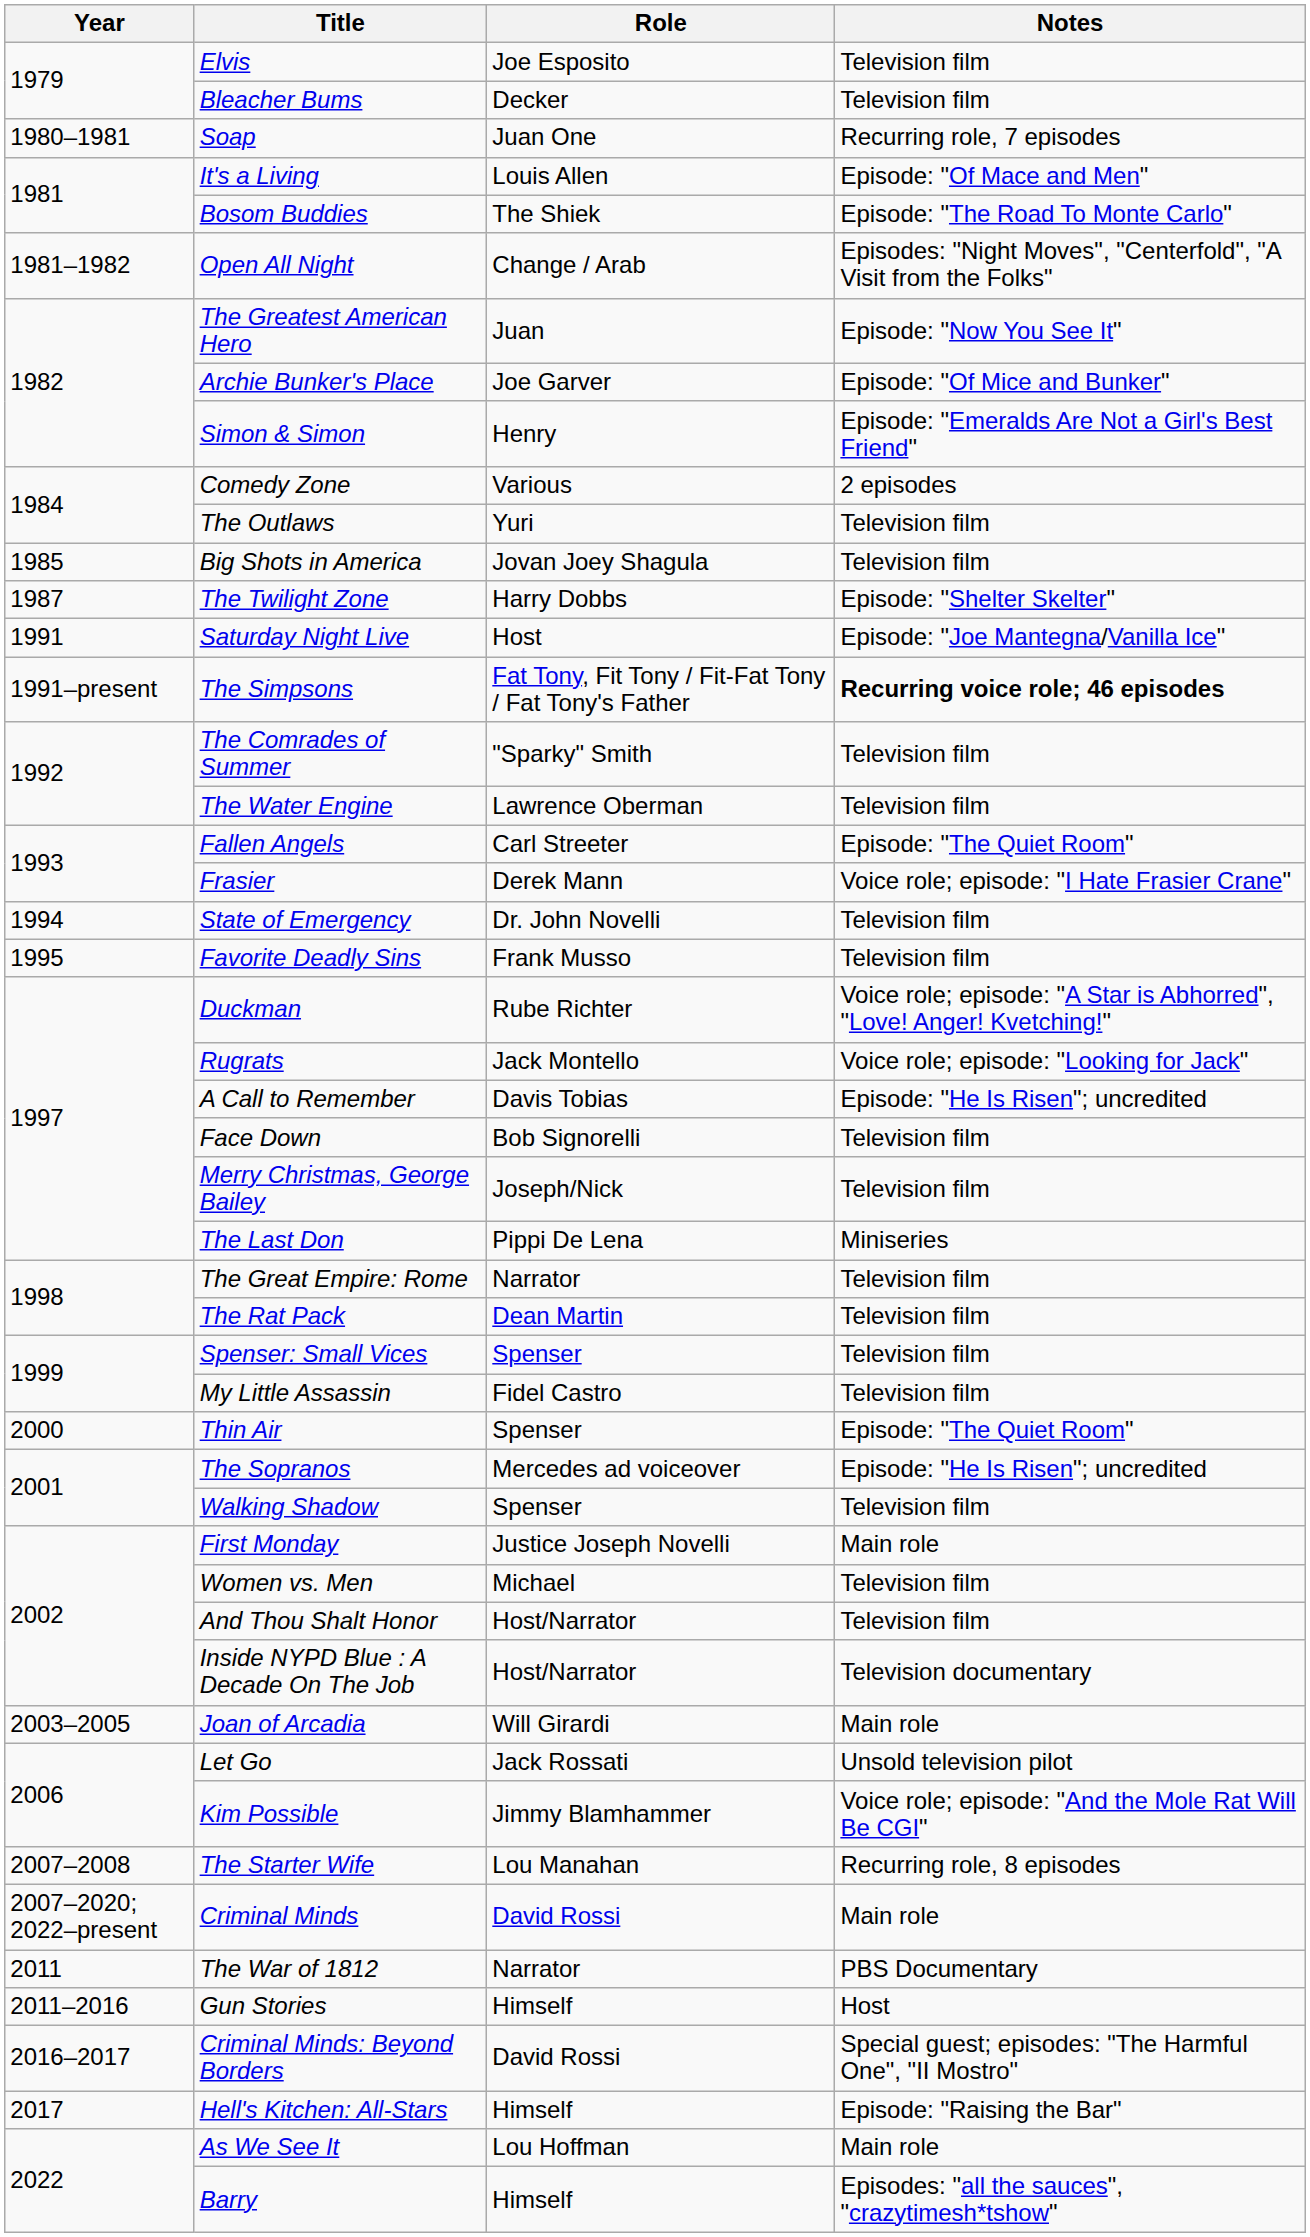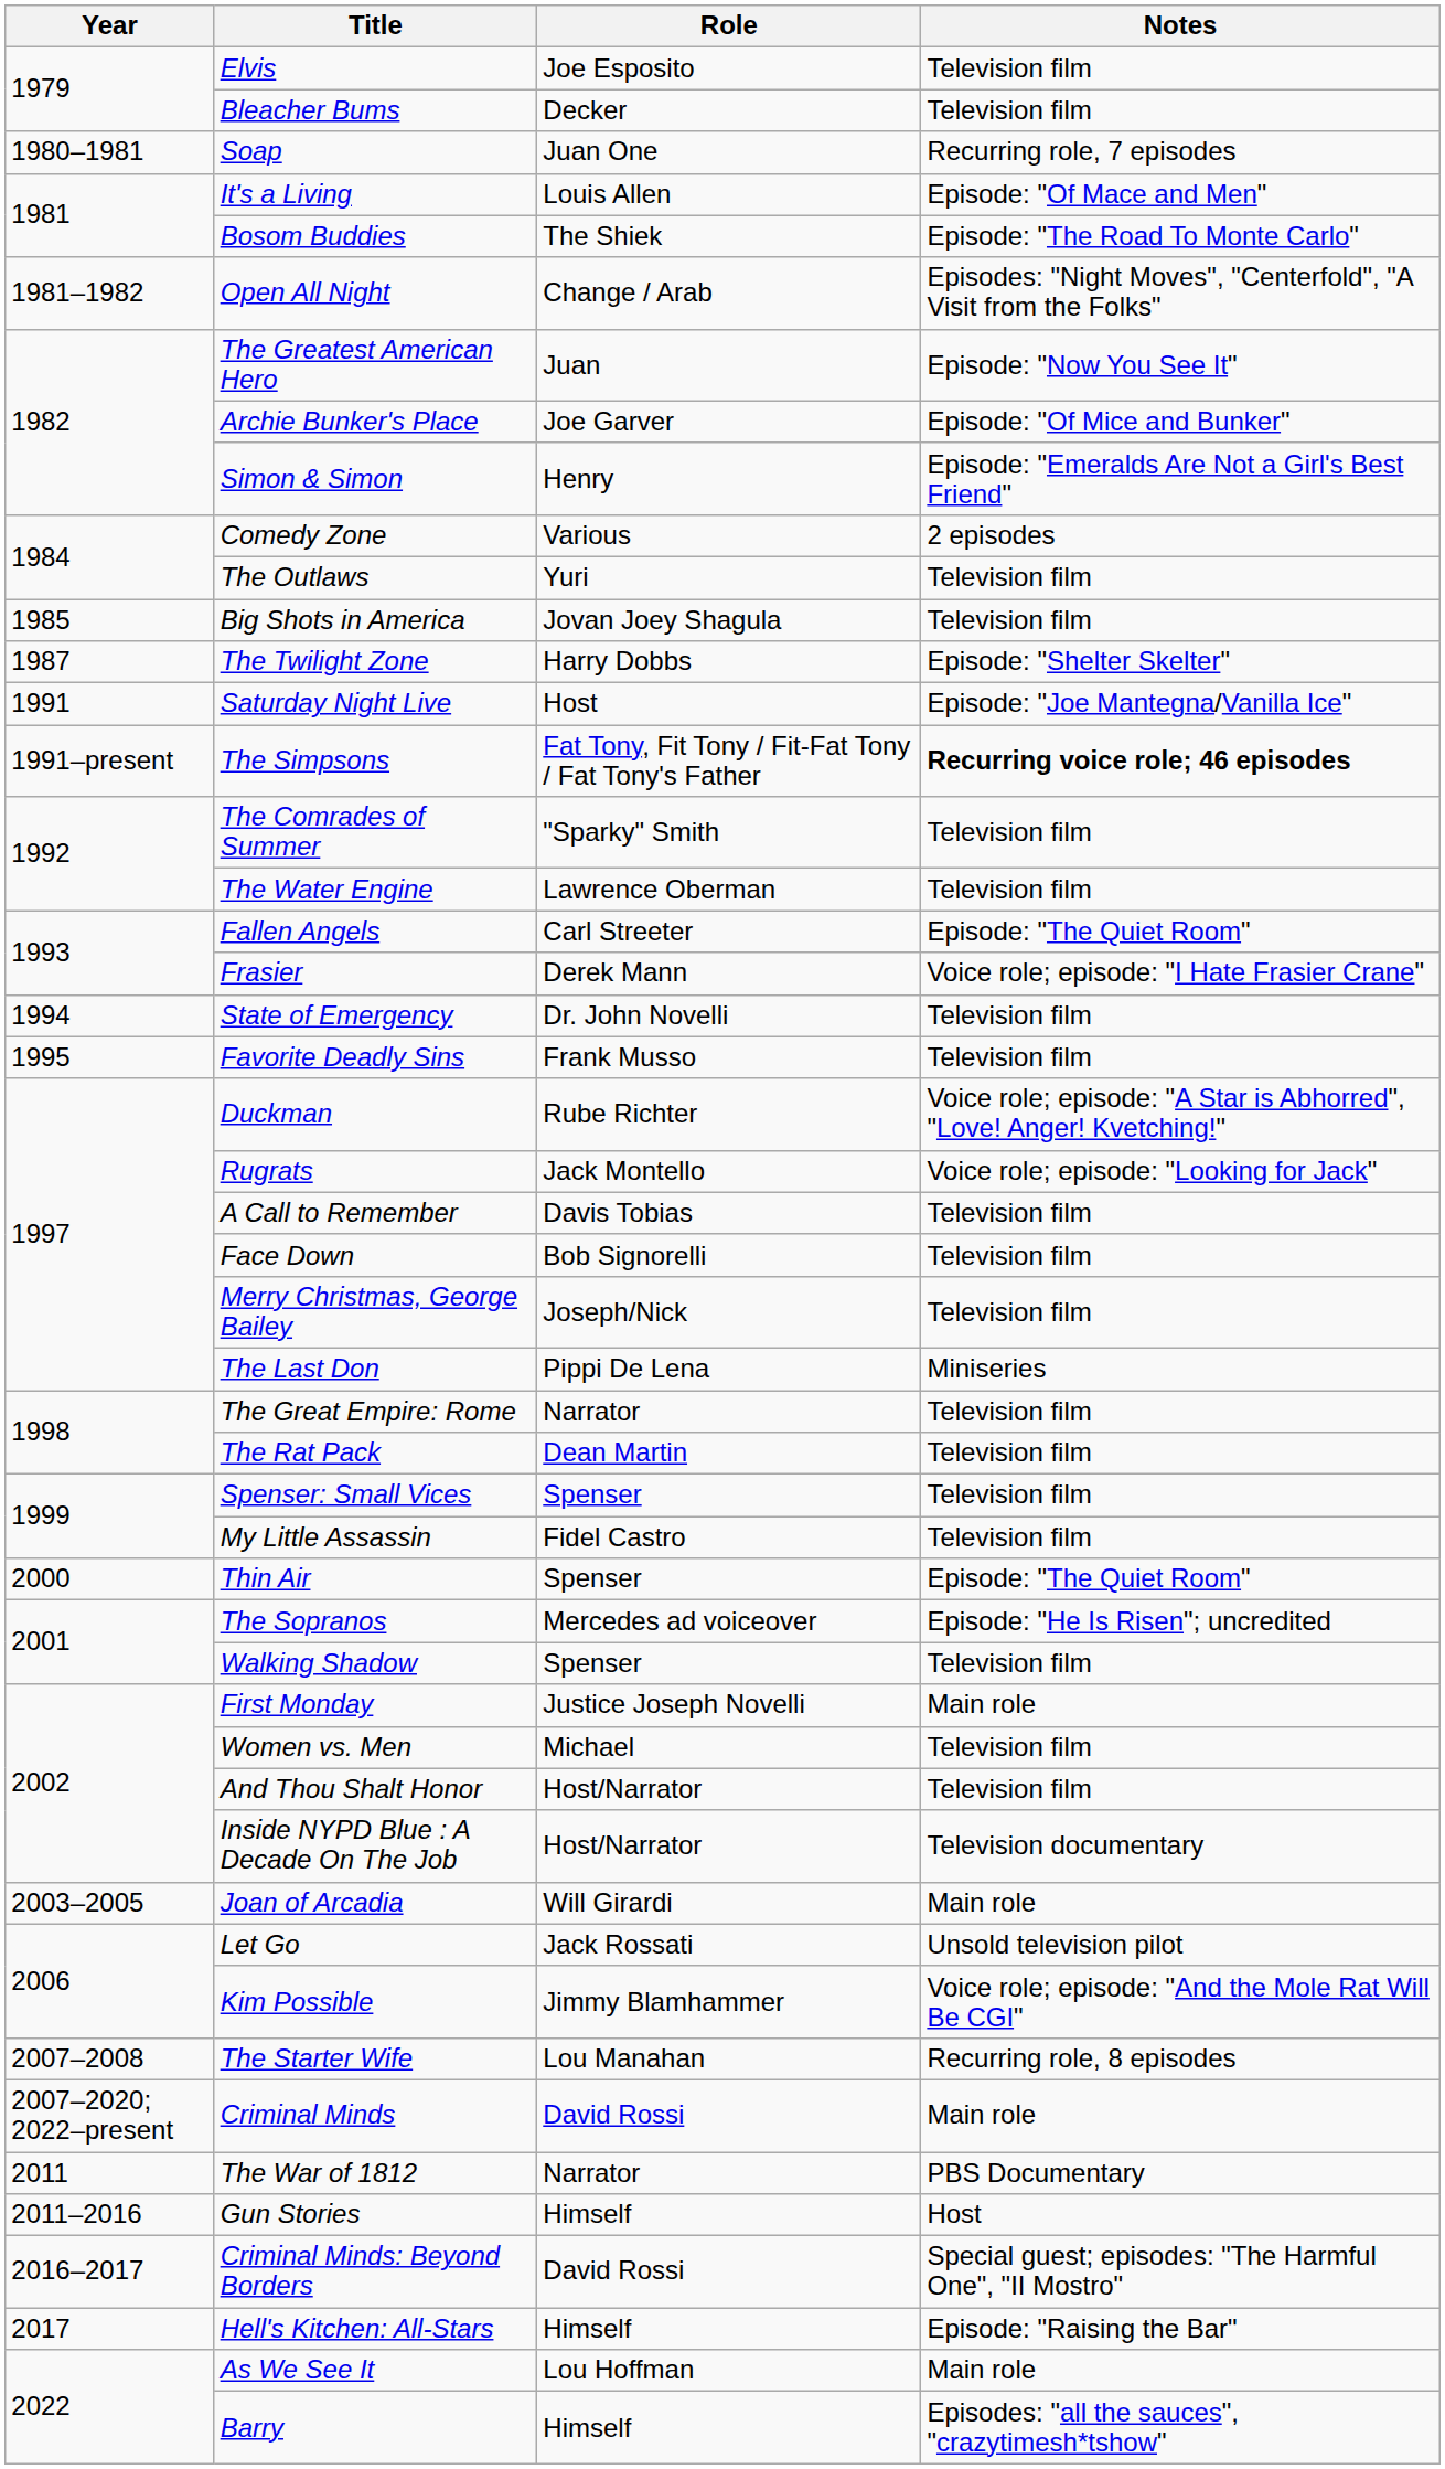 <table class="wikitable sortable">
 <tr>
 <th>Year</th>
 <th>Title</th>
 <th>Role</th>
 <th class="unsortable">Notes</th>
 </tr>
 <tr>
 <td rowspan="2">1979</td>
 <td><em><a href='#'>Elvis</a></em></td>
 <td>Joe Esposito</td>
 <td>Television film</td>
 </tr>
 <tr>
 <td><em><a href='#'>Bleacher Bums</a></em></td>
 <td>Decker</td>
 <td>Television film</td>
 </tr>
 <tr>
 <td>1980–1981</td>
 <td><em><a href='#'>Soap</a></em></td>
 <td>Juan One</td>
 <td>Recurring role, 7 episodes</td>
 </tr>
 <tr>
 <td rowspan="2">1981</td>
 <td><em><a href='#'>It's a Living</a></em></td>
 <td>Louis Allen</td>
 <td>Episode: "<a href='#'>Of Mace and Men</a>"</td>
 </tr>
 <tr>
 <td><em><a href='#'>Bosom Buddies</a></em></td>
 <td>The Shiek</td>
 <td>Episode: "<a href='#'>The Road To Monte Carlo</a>"</td>
 </tr>
 <tr>
 <td>1981–1982</td>
 <td><em><a href='#'>Open All Night</a></em></td>
 <td>Change / Arab</td>
 <td>Episodes: "Night Moves", "Centerfold", "A Visit from the Folks"</td>
 </tr>
 <tr>
 <td rowspan="3">1982</td>
 <td><em><a href='#'>The Greatest American Hero</a></em></td>
 <td>Juan</td>
 <td>Episode: "<a href='#'>Now You See It</a>"</td>
 </tr>
 <tr>
 <td><em><a href='#'>Archie Bunker's Place</a></em></td>
 <td>Joe Garver</td>
 <td>Episode: "<a href='#'>Of Mice and Bunker</a>"</td>
 </tr>
 <tr>
 <td><em><a href='#'>Simon & Simon</a></em></td>
 <td>Henry</td>
 <td>Episode: "<a href='#'>Emeralds Are Not a Girl's Best Friend</a>"</td>
 </tr>
 <tr>
 <td rowspan="2">1984</td>
 <td><em>Comedy Zone</em></td>
 <td>Various</td>
 <td>2 episodes</td>
 </tr>
 <tr>
 <td><em>The Outlaws</em></td>
 <td>Yuri</td>
 <td>Television film</td>
 </tr>
 <tr>
 <td>1985</td>
 <td><em>Big Shots in America</em></td>
 <td>Jovan Joey Shagula</td>
 <td>Television film</td>
 </tr>
 <tr>
 <td>1987</td>
 <td><em><a href='#'>The Twilight Zone</a></em></td>
 <td>Harry Dobbs</td>
 <td>Episode: "<a href='#'>Shelter Skelter</a>"</td>
 </tr>
 <tr>
 <td>1991</td>
 <td><em><a href='#'>Saturday Night Live</a></em></td>
 <td>Host</td>
 <td>Episode: "<a href='#'>Joe Mantegna</a>/<a href='#'>Vanilla Ice</a>"</td>
 </tr>
 <tr>
 <td>1991–present</td>
 <td><em><a href='#'>The Simpsons</a></em></td>
 <td><a href='#'>Fat Tony</a>, Fit Tony / Fit-Fat Tony / Fat Tony's Father</td>
 <td><strong>Recurring voice role; 46 episodes</strong></td>
 </tr>
 <tr>
 <td rowspan="2">1992</td>
 <td><em><a href='#'>The Comrades of Summer</a></em></td>
 <td>"Sparky" Smith</td>
 <td>Television film</td>
 </tr>
 <tr>
 <td><em><a href='#'>The Water Engine</a></em></td>
 <td>Lawrence Oberman</td>
 <td>Television film</td>
 </tr>
 <tr>
 <td rowspan="2">1993</td>
 <td><em><a href='#'>Fallen Angels</a></em></td>
 <td>Carl Streeter</td>
 <td>Episode: "<a href='#'>The Quiet Room</a>"</td>
 </tr>
 <tr>
 <td><em><a href='#'>Frasier</a></em></td>
 <td>Derek Mann</td>
 <td>Voice role; episode: "<a href='#'>I Hate Frasier Crane</a>"</td>
 </tr>
 <tr>
 <td>1994</td>
 <td><em><a href='#'>State of Emergency</a></em></td>
 <td>Dr. John Novelli</td>
 <td>Television film</td>
 </tr>
 <tr>
 <td>1995</td>
 <td><em><a href='#'>Favorite Deadly Sins</a></em></td>
 <td>Frank Musso</td>
 <td>Television film</td>
 </tr>
 <tr>
 <td rowspan="6">1997</td>
 <td><em><a href='#'>Duckman</a></em></td>
 <td>Rube Richter</td>
 <td>Voice role; episode: "<a href='#'>A Star is Abhorred</a>", "<a href='#'>Love! Anger! Kvetching!</a>"</td>
 </tr>
 <tr>
 <td><em><a href='#'>Rugrats</a></em></td>
 <td>Jack Montello</td>
 <td>Voice role; episode: "<a href='#'>Looking for Jack</a>"</td>
 </tr>
 <tr>
 <td><em>A Call to Remember</em></td>
 <td>Davis Tobias</td>
-<td>Episode: "<a href='#'>He Is Risen</a>"; uncredited</td>
+<td>Television film</td>
 </tr>
 <tr>
 <td><em>Face Down</em></td>
 <td>Bob Signorelli</td>
 <td>Television film</td>
 </tr>
 <tr>
 <td><em><a href='#'>Merry Christmas, George Bailey</a></em></td>
 <td>Joseph/Nick</td>
 <td>Television film</td>
 </tr>
 <tr>
 <td><em><a href='#'>The Last Don</a></em></td>
 <td>Pippi De Lena</td>
 <td>Miniseries</td>
 </tr>
 <tr>
 <td rowspan="2">1998</td>
 <td><em>The Great Empire: Rome</em></td>
 <td>Narrator</td>
 <td>Television film</td>
 </tr>
 <tr>
 <td><em><a href='#'>The Rat Pack</a></em></td>
 <td><a href='#'>Dean Martin</a></td>
 <td>Television film</td>
 </tr>
 <tr>
 <td rowspan="2">1999</td>
 <td><em><a href='#'>Spenser: Small Vices</a></em></td>
 <td><a href='#'>Spenser</a></td>
 <td>Television film</td>
 </tr>
 <tr>
 <td><em>My Little Assassin</em></td>
 <td>Fidel Castro</td>
 <td>Television film</td>
 </tr>
 <tr>
 <td>2000</td>
 <td><em><a href='#'>Thin Air</a></em></td>
 <td>Spenser</td>
 <td>Episode: "<a href='#'>The Quiet Room</a>"</td>
 </tr>
 <tr>
 <td rowspan="2">2001</td>
 <td><em><a href='#'>The Sopranos</a></em></td>
 <td>Mercedes ad voiceover</td>
 <td>Episode: "<a href='#'>He Is Risen</a>"; uncredited</td>
 </tr>
 <tr>
 <td><em><a href='#'>Walking Shadow</a></em></td>
 <td>Spenser</td>
 <td>Television film</td>
 </tr>
 <tr>
 <td rowspan="4">2002</td>
 <td><em><a href='#'>First Monday</a></em></td>
 <td>Justice Joseph Novelli</td>
 <td>Main role</td>
 </tr>
 <tr>
 <td><em>Women vs. Men</em></td>
 <td>Michael</td>
 <td>Television film</td>
 </tr>
 <tr>
 <td><em>And Thou Shalt Honor</em></td>
 <td>Host/Narrator</td>
 <td>Television film</td>
 </tr>
 <tr>
 <td><em>Inside NYPD Blue : A Decade On The Job</em></td>
 <td>Host/Narrator</td>
 <td>Television documentary</td>
 </tr>
 <tr>
 <td>2003–2005</td>
 <td><em><a href='#'>Joan of Arcadia</a></em></td>
 <td>Will Girardi</td>
 <td>Main role</td>
 </tr>
 <tr>
 <td rowspan="2">2006</td>
 <td><em>Let Go</em></td>
 <td>Jack Rossati</td>
 <td>Unsold television pilot</td>
 </tr>
 <tr>
 <td><em><a href='#'>Kim Possible</a></em></td>
 <td>Jimmy Blamhammer</td>
 <td>Voice role; episode: "<a href='#'>And the Mole Rat Will Be CGI</a>"</td>
 </tr>
 <tr>
 <td>2007–2008</td>
 <td><em><a href='#'>The Starter Wife</a></em></td>
 <td>Lou Manahan</td>
 <td>Recurring role, 8 episodes</td>
 </tr>
 <tr>
 <td>2007–2020; 2022–present</td>
 <td><em><a href='#'>Criminal Minds</a></em></td>
 <td><a href='#'>David Rossi</a></td>
 <td>Main role</td>
 </tr>
 <tr>
 <td>2011</td>
 <td><em>The War of 1812</em></td>
 <td>Narrator</td>
 <td>PBS Documentary</td>
 </tr>
 <tr>
 <td>2011–2016</td>
 <td><em>Gun Stories</em></td>
 <td>Himself</td>
 <td>Host</td>
 </tr>
 <tr>
 <td>2016–2017</td>
 <td><em><a href='#'>Criminal Minds: Beyond Borders</a></em></td>
 <td>David Rossi</td>
 <td>Special guest; episodes: "The Harmful One", "II Mostro"</td>
 </tr>
 <tr>
 <td>2017</td>
 <td><em><a href='#'>Hell's Kitchen: All-Stars</a></em></td>
 <td>Himself</td>
 <td>Episode: "Raising the Bar"</td>
 </tr>
 <tr>
 <td rowspan="2">2022</td>
 <td><em><a href='#'>As We See It</a></em></td>
 <td>Lou Hoffman</td>
 <td>Main role</td>
 </tr>
 <tr>
 <td><em><a href='#'>Barry</a></em></td>
 <td>Himself</td>
 <td>Episodes: "<a href='#'>all the sauces</a>", "<a href='#'>crazytimesh*tshow</a>"</td>
 </tr>
 </table>
